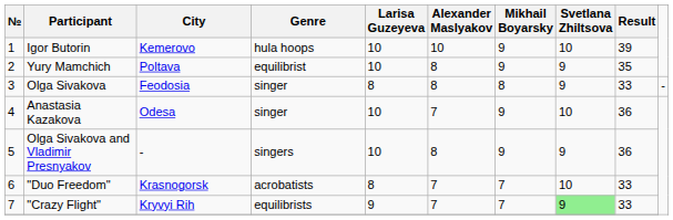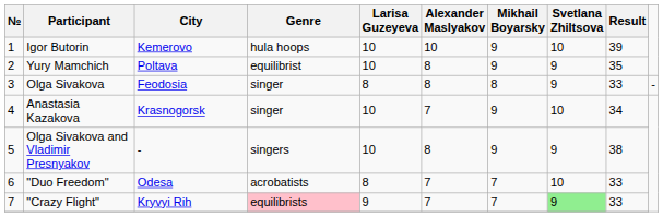 <table class="wikitable">
 <tr>
 <th width="2%">№</th>
 <th width="23%">Participant</th>
 <th width="23%">City</th>
 <th width="24%">Genre</th>
 <th width="6%">Larisa Guzeyeva</th>
 <th width="6%">Alexander Maslyakov</th>
 <th width="6%">Mikhail Boyarsky</th>
 <th width="6%">Svetlana Zhiltsova</th>
 <th width="4%">Result</th>
 </tr>
 <tr>
 <td>1</td>
 <td>Igor Butorin</td>
 <td><a href='#'>Kemerovo</a></td>
 <td>hula hoops</td>
 <td>10</td>
 <td>10</td>
 <td>9</td>
 <td>10</td>
 <td>39</td>
 </tr>
 <tr>
 <td>2</td>
 <td>Yury Mamchich</td>
 <td><a href='#'>Poltava</a></td>
 <td>equilibrist</td>
 <td>10</td>
 <td>8</td>
 <td>9</td>
 <td>9</td>
 <td>35</td>
 </tr>
 <tr>
 <td>3</td>
 <td>Olga Sivakova</td>
 <td><a href='#'>Feodosia</a></td>
 <td>singer</td>
 <td>8</td>
 <td>8</td>
 <td>8</td>
 <td>9</td>
 <td>33</td>
 <td>-</td>
 </tr>
 <tr>
 <td>4</td>
 <td>Anastasia Kazakova</td>
-<td><a href='#'>Odesa</a></td>
+<td><a href='#'>Krasnogorsk</a></td>
 <td>singer</td>
 <td>10</td>
 <td>7</td>
 <td>9</td>
 <td>10</td>
-<td>36</td>
+<td>34</td>
 </tr>
 <tr>
 <td>5</td>
 <td>Olga Sivakova and <a href='#'>Vladimir Presnyakov</a></td>
 <td>-</td>
 <td>singers</td>
 <td>10</td>
 <td>8</td>
 <td>9</td>
 <td>9</td>
-<td>36</td>
+<td>38</td>
 </tr>
 <tr>
 <td>6</td>
 <td>"Duo Freedom"</td>
-<td><a href='#'>Krasnogorsk</a></td>
+<td><a href='#'>Odesa</a></td>
 <td>acrobatists</td>
 <td>8</td>
 <td>7</td>
 <td>7</td>
 <td>10</td>
 <td>33</td>
 </tr>
 <tr>
 <td>7</td>
 <td>"Crazy Flight"</td>
 <td><a href='#'>Kryvyi Rih</a></td>
-<td>equilibrists</td>
+<td style="background: pink;">equilibrists</td>
 <td>9</td>
 <td>7</td>
 <td>7</td>
 <td style="background: lightgreen;">9</td>
 <td>33</td>
 </tr>
 <tr>
 </tr>
 </table>
